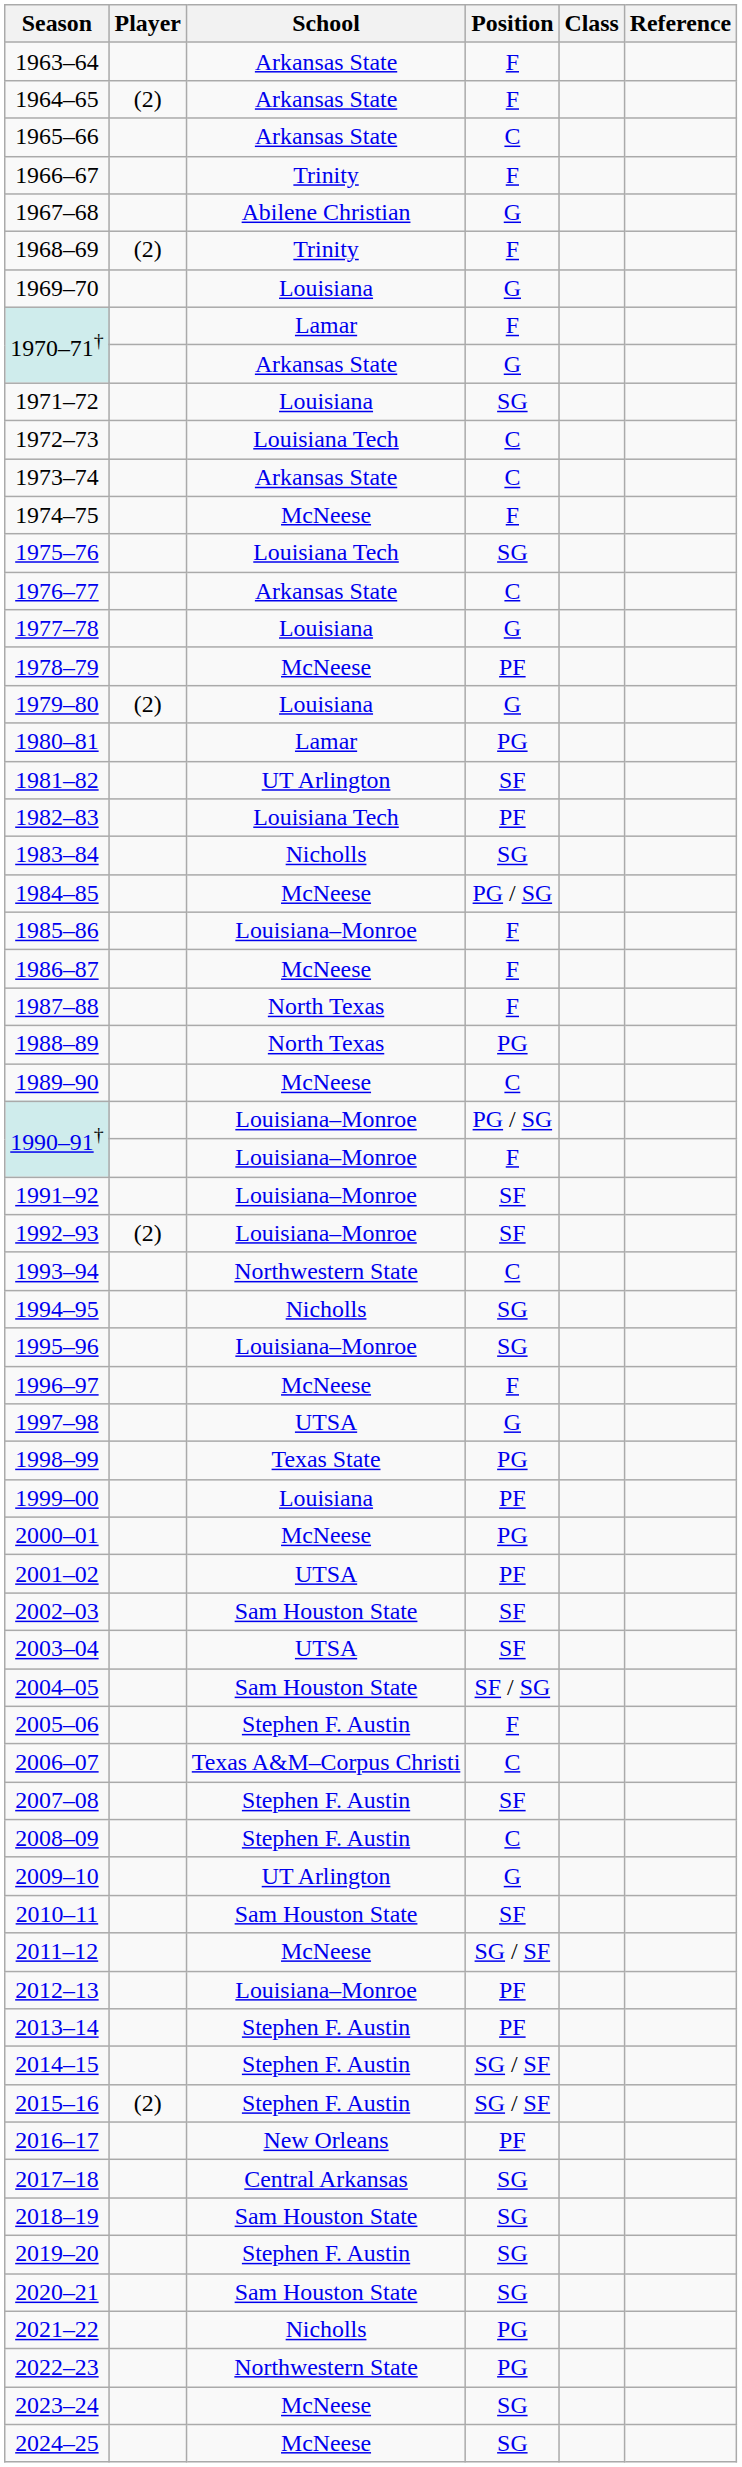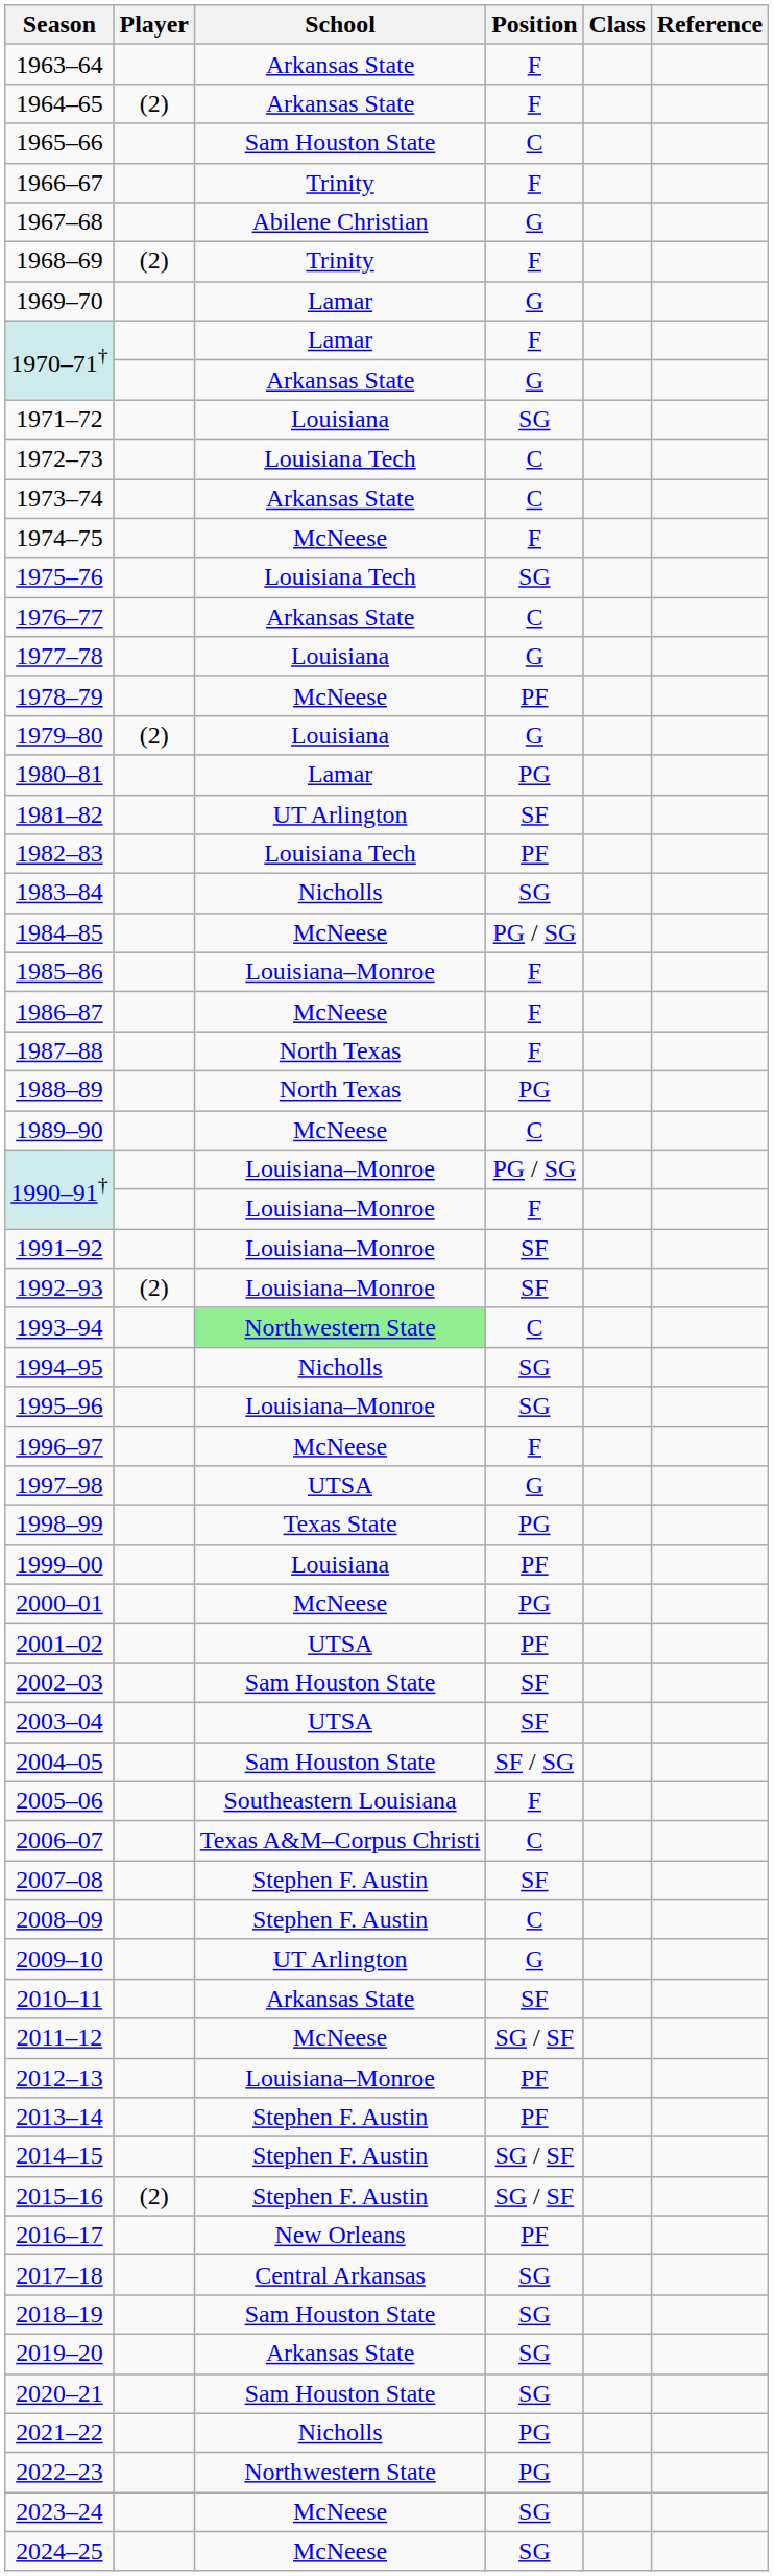 <table class="wikitable sortable">
 <tr>
 <th>Season</th>
 <th>Player</th>
 <th>School</th>
 <th>Position</th>
 <th>Class</th>
 <th class="unsortable">Reference</th>
 </tr>
 <tr align="center">
 <td>1963–64</td>
 <td></td>
 <td><a href='#'>Arkansas State</a></td>
 <td><a href='#'>F</a></td>
 <td></td>
 <td></td>
 </tr>
 <tr align="center">
 <td>1964–65</td>
 <td> (2)</td>
 <td><a href='#'>Arkansas State</a></td>
 <td><a href='#'>F</a></td>
 <td></td>
 <td></td>
 </tr>
 <tr align="center">
 <td>1965–66</td>
 <td></td>
-<td><a href='#'>Arkansas State</a></td>
+<td><a href='#'>Sam Houston State</a></td>
 <td><a href='#'>C</a></td>
 <td></td>
 <td></td>
 </tr>
 <tr align="center">
 <td>1966–67</td>
 <td></td>
 <td><a href='#'>Trinity</a></td>
 <td><a href='#'>F</a></td>
 <td></td>
 <td></td>
 </tr>
 <tr align="center">
 <td>1967–68</td>
 <td></td>
 <td><a href='#'>Abilene Christian</a></td>
 <td><a href='#'>G</a></td>
 <td></td>
 <td></td>
 </tr>
 <tr align="center">
 <td>1968–69</td>
 <td> (2)</td>
 <td><a href='#'>Trinity</a></td>
 <td><a href='#'>F</a></td>
 <td></td>
 <td></td>
 </tr>
 <tr align="center">
 <td>1969–70</td>
 <td></td>
-<td><a href='#'>Louisiana</a></td>
+<td><a href='#'>Lamar</a></td>
 <td><a href='#'>G</a></td>
 <td></td>
 <td></td>
 </tr>
 <tr align="center">
 <td style="background-color:#CFECEC;" rowspan=2>1970–71<sup>†</sup></td>
 <td></td>
 <td><a href='#'>Lamar</a></td>
 <td><a href='#'>F</a></td>
 <td></td>
 <td></td>
 </tr>
 <tr align="center">
 <td></td>
 <td><a href='#'>Arkansas State</a></td>
 <td><a href='#'>G</a></td>
 <td></td>
 <td></td>
 </tr>
 <tr align="center">
 <td>1971–72</td>
 <td></td>
 <td><a href='#'>Louisiana</a></td>
 <td><a href='#'>SG</a></td>
 <td></td>
 <td></td>
 </tr>
 <tr align="center">
 <td>1972–73</td>
 <td></td>
 <td><a href='#'>Louisiana Tech</a></td>
 <td><a href='#'>C</a></td>
 <td></td>
 <td></td>
 </tr>
 <tr align="center">
 <td>1973–74</td>
 <td></td>
 <td><a href='#'>Arkansas State</a></td>
 <td><a href='#'>C</a></td>
 <td></td>
 <td></td>
 </tr>
 <tr align="center">
 <td>1974–75</td>
 <td></td>
 <td><a href='#'>McNeese</a></td>
 <td><a href='#'>F</a></td>
 <td></td>
 <td></td>
 </tr>
 <tr align="center">
 <td><a href='#'>1975–76</a></td>
 <td></td>
 <td><a href='#'>Louisiana Tech</a></td>
 <td><a href='#'>SG</a></td>
 <td></td>
 <td></td>
 </tr>
 <tr align="center">
 <td><a href='#'>1976–77</a></td>
 <td></td>
 <td><a href='#'>Arkansas State</a></td>
 <td><a href='#'>C</a></td>
 <td></td>
 <td></td>
 </tr>
 <tr align="center">
 <td><a href='#'>1977–78</a></td>
 <td></td>
 <td><a href='#'>Louisiana</a></td>
 <td><a href='#'>G</a></td>
 <td></td>
 <td></td>
 </tr>
 <tr align="center">
 <td><a href='#'>1978–79</a></td>
 <td></td>
 <td><a href='#'>McNeese</a></td>
 <td><a href='#'>PF</a></td>
 <td></td>
 <td></td>
 </tr>
 <tr align="center">
 <td><a href='#'>1979–80</a></td>
 <td> (2)</td>
 <td><a href='#'>Louisiana</a></td>
 <td><a href='#'>G</a></td>
 <td></td>
 <td></td>
 </tr>
 <tr align="center">
 <td><a href='#'>1980–81</a></td>
 <td></td>
 <td><a href='#'>Lamar</a></td>
 <td><a href='#'>PG</a></td>
 <td></td>
 <td></td>
 </tr>
 <tr align="center">
 <td><a href='#'>1981–82</a></td>
 <td></td>
 <td><a href='#'>UT Arlington</a></td>
 <td><a href='#'>SF</a></td>
 <td></td>
 <td></td>
 </tr>
 <tr align="center">
 <td><a href='#'>1982–83</a></td>
 <td></td>
 <td><a href='#'>Louisiana Tech</a></td>
 <td><a href='#'>PF</a></td>
 <td></td>
 <td></td>
 </tr>
 <tr align="center">
 <td><a href='#'>1983–84</a></td>
 <td></td>
 <td><a href='#'>Nicholls</a></td>
 <td><a href='#'>SG</a></td>
 <td></td>
 <td></td>
 </tr>
 <tr align="center">
 <td><a href='#'>1984–85</a></td>
 <td></td>
 <td><a href='#'>McNeese</a></td>
 <td><a href='#'>PG</a> / <a href='#'>SG</a></td>
 <td></td>
 <td></td>
 </tr>
 <tr align="center">
 <td><a href='#'>1985–86</a></td>
 <td></td>
 <td><a href='#'>Louisiana–Monroe</a></td>
 <td><a href='#'>F</a></td>
 <td></td>
 <td></td>
 </tr>
 <tr align="center">
 <td><a href='#'>1986–87</a></td>
 <td></td>
 <td><a href='#'>McNeese</a></td>
 <td><a href='#'>F</a></td>
 <td></td>
 <td></td>
 </tr>
 <tr align="center">
 <td><a href='#'>1987–88</a></td>
 <td></td>
 <td><a href='#'>North Texas</a></td>
 <td><a href='#'>F</a></td>
 <td></td>
 <td></td>
 </tr>
 <tr align="center">
 <td><a href='#'>1988–89</a></td>
 <td></td>
 <td><a href='#'>North Texas</a></td>
 <td><a href='#'>PG</a></td>
 <td></td>
 <td></td>
 </tr>
 <tr align="center">
 <td><a href='#'>1989–90</a></td>
 <td></td>
 <td><a href='#'>McNeese</a></td>
 <td><a href='#'>C</a></td>
 <td></td>
 <td></td>
 </tr>
 <tr align="center">
 <td style="background-color:#CFECEC;" rowspan=2><a href='#'>1990–91</a><sup>†</sup></td>
 <td></td>
 <td><a href='#'>Louisiana–Monroe</a></td>
 <td><a href='#'>PG</a> / <a href='#'>SG</a></td>
 <td></td>
 <td></td>
 </tr>
 <tr align="center">
 <td></td>
 <td><a href='#'>Louisiana–Monroe</a></td>
 <td><a href='#'>F</a></td>
 <td></td>
 <td></td>
 </tr>
 <tr align="center">
 <td><a href='#'>1991–92</a></td>
 <td></td>
 <td><a href='#'>Louisiana–Monroe</a></td>
 <td><a href='#'>SF</a></td>
 <td></td>
 <td></td>
 </tr>
 <tr align="center">
 <td><a href='#'>1992–93</a></td>
 <td> (2)</td>
 <td><a href='#'>Louisiana–Monroe</a></td>
 <td><a href='#'>SF</a></td>
 <td></td>
 <td></td>
 </tr>
 <tr align="center">
 <td><a href='#'>1993–94</a></td>
 <td></td>
-<td><a href='#'>Northwestern State</a></td>
+<td style="background: lightgreen;"><a href='#'>Northwestern State</a></td>
 <td><a href='#'>C</a></td>
 <td></td>
 <td></td>
 </tr>
 <tr align="center">
 <td><a href='#'>1994–95</a></td>
 <td></td>
 <td><a href='#'>Nicholls</a></td>
 <td><a href='#'>SG</a></td>
 <td></td>
 <td></td>
 </tr>
 <tr align="center">
 <td><a href='#'>1995–96</a></td>
 <td></td>
 <td><a href='#'>Louisiana–Monroe</a></td>
 <td><a href='#'>SG</a></td>
 <td></td>
 <td></td>
 </tr>
 <tr align="center">
 <td><a href='#'>1996–97</a></td>
 <td></td>
 <td><a href='#'>McNeese</a></td>
 <td><a href='#'>F</a></td>
 <td></td>
 <td></td>
 </tr>
 <tr align="center">
 <td><a href='#'>1997–98</a></td>
 <td></td>
 <td><a href='#'>UTSA</a></td>
 <td><a href='#'>G</a></td>
 <td></td>
 <td></td>
 </tr>
 <tr align="center">
 <td><a href='#'>1998–99</a></td>
 <td></td>
 <td><a href='#'>Texas State</a></td>
 <td><a href='#'>PG</a></td>
 <td></td>
 <td></td>
 </tr>
 <tr align="center">
 <td><a href='#'>1999–00</a></td>
 <td></td>
 <td><a href='#'>Louisiana</a></td>
 <td><a href='#'>PF</a></td>
 <td></td>
 <td></td>
 </tr>
 <tr align="center">
 <td><a href='#'>2000–01</a></td>
 <td></td>
 <td><a href='#'>McNeese</a></td>
 <td><a href='#'>PG</a></td>
 <td></td>
 <td></td>
 </tr>
 <tr align="center">
 <td><a href='#'>2001–02</a></td>
 <td></td>
 <td><a href='#'>UTSA</a></td>
 <td><a href='#'>PF</a></td>
 <td></td>
 <td></td>
 </tr>
 <tr align="center">
 <td><a href='#'>2002–03</a></td>
 <td></td>
 <td><a href='#'>Sam Houston State</a></td>
 <td><a href='#'>SF</a></td>
 <td></td>
 <td></td>
 </tr>
 <tr align="center">
 <td><a href='#'>2003–04</a></td>
 <td></td>
 <td><a href='#'>UTSA</a></td>
 <td><a href='#'>SF</a></td>
 <td></td>
 <td></td>
 </tr>
 <tr align="center">
 <td><a href='#'>2004–05</a></td>
 <td></td>
 <td><a href='#'>Sam Houston State</a></td>
 <td><a href='#'>SF</a> / <a href='#'>SG</a></td>
 <td></td>
 <td></td>
 </tr>
 <tr align="center">
 <td><a href='#'>2005–06</a></td>
 <td></td>
-<td><a href='#'>Stephen F. Austin</a></td>
+<td><a href='#'>Southeastern Louisiana</a></td>
 <td><a href='#'>F</a></td>
 <td></td>
 <td></td>
 </tr>
 <tr align="center">
 <td><a href='#'>2006–07</a></td>
 <td></td>
 <td><a href='#'>Texas A&M–Corpus Christi</a></td>
 <td><a href='#'>C</a></td>
 <td></td>
 <td></td>
 </tr>
 <tr align="center">
 <td><a href='#'>2007–08</a></td>
 <td></td>
 <td><a href='#'>Stephen F. Austin</a></td>
 <td><a href='#'>SF</a></td>
 <td></td>
 <td></td>
 </tr>
 <tr align="center">
 <td><a href='#'>2008–09</a></td>
 <td></td>
 <td><a href='#'>Stephen F. Austin</a></td>
 <td><a href='#'>C</a></td>
 <td></td>
 <td></td>
 </tr>
 <tr align="center">
 <td><a href='#'>2009–10</a></td>
 <td></td>
 <td><a href='#'>UT Arlington</a></td>
 <td><a href='#'>G</a></td>
 <td></td>
 <td></td>
 </tr>
 <tr align="center">
 <td><a href='#'>2010–11</a></td>
 <td></td>
-<td><a href='#'>Sam Houston State</a></td>
+<td><a href='#'>Arkansas State</a></td>
 <td><a href='#'>SF</a></td>
 <td></td>
 <td></td>
 </tr>
 <tr align="center">
 <td><a href='#'>2011–12</a></td>
 <td></td>
 <td><a href='#'>McNeese</a></td>
 <td><a href='#'>SG</a> / <a href='#'>SF</a></td>
 <td></td>
 <td></td>
 </tr>
 <tr align="center">
 <td><a href='#'>2012–13</a></td>
 <td></td>
 <td><a href='#'>Louisiana–Monroe</a></td>
 <td><a href='#'>PF</a></td>
 <td></td>
 <td></td>
 </tr>
 <tr align="center">
 <td><a href='#'>2013–14</a></td>
 <td></td>
 <td><a href='#'>Stephen F. Austin</a></td>
 <td><a href='#'>PF</a></td>
 <td></td>
 <td></td>
 </tr>
 <tr align="center">
 <td><a href='#'>2014–15</a></td>
 <td></td>
 <td><a href='#'>Stephen F. Austin</a></td>
 <td><a href='#'>SG</a> / <a href='#'>SF</a></td>
 <td></td>
 <td></td>
 </tr>
 <tr align="center">
 <td><a href='#'>2015–16</a></td>
 <td> (2)</td>
 <td><a href='#'>Stephen F. Austin</a></td>
 <td><a href='#'>SG</a> / <a href='#'>SF</a></td>
 <td></td>
 <td></td>
 </tr>
 <tr align="center">
 <td><a href='#'>2016–17</a></td>
 <td></td>
 <td><a href='#'>New Orleans</a></td>
 <td><a href='#'>PF</a></td>
 <td></td>
 <td></td>
 </tr>
 <tr align="center">
 <td><a href='#'>2017–18</a></td>
 <td></td>
 <td><a href='#'>Central Arkansas</a></td>
 <td><a href='#'>SG</a></td>
 <td></td>
 <td></td>
 </tr>
 <tr align="center">
 <td><a href='#'>2018–19</a></td>
 <td></td>
 <td><a href='#'>Sam Houston State</a></td>
 <td><a href='#'>SG</a></td>
 <td></td>
 <td></td>
 </tr>
 <tr align="center">
 <td><a href='#'>2019–20</a></td>
 <td></td>
-<td><a href='#'>Stephen F. Austin</a></td>
+<td><a href='#'>Arkansas State</a></td>
 <td><a href='#'>SG</a></td>
 <td></td>
 <td></td>
 </tr>
 <tr align="center">
 <td><a href='#'>2020–21</a></td>
 <td></td>
 <td><a href='#'>Sam Houston State</a></td>
 <td><a href='#'>SG</a></td>
 <td></td>
 <td></td>
 </tr>
 <tr align="center">
 <td><a href='#'>2021–22</a></td>
 <td></td>
 <td><a href='#'>Nicholls</a></td>
 <td><a href='#'>PG</a></td>
 <td></td>
 <td></td>
 </tr>
 <tr align="center">
 <td><a href='#'>2022–23</a></td>
 <td></td>
 <td><a href='#'>Northwestern State</a></td>
 <td><a href='#'>PG</a></td>
 <td></td>
 <td></td>
 </tr>
 <tr align="center">
 <td><a href='#'>2023–24</a></td>
 <td></td>
 <td><a href='#'>McNeese</a></td>
 <td><a href='#'>SG</a></td>
 <td></td>
 <td></td>
 </tr>
 <tr align="center">
 <td><a href='#'>2024–25</a></td>
 <td></td>
 <td><a href='#'>McNeese</a></td>
 <td><a href='#'>SG</a></td>
 <td></td>
 <td></td>
 </tr>
 </table>
